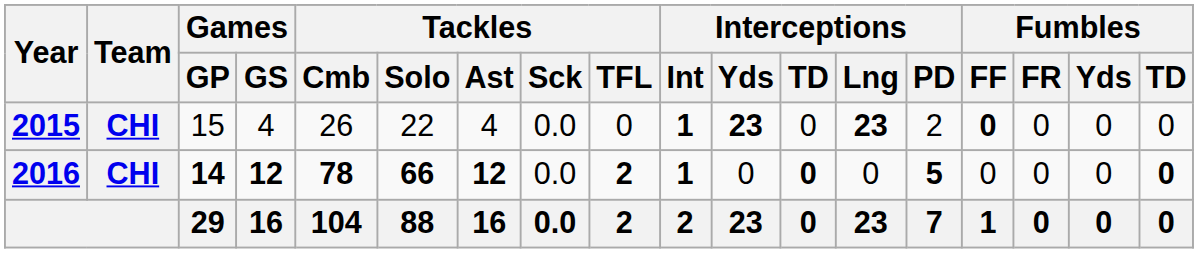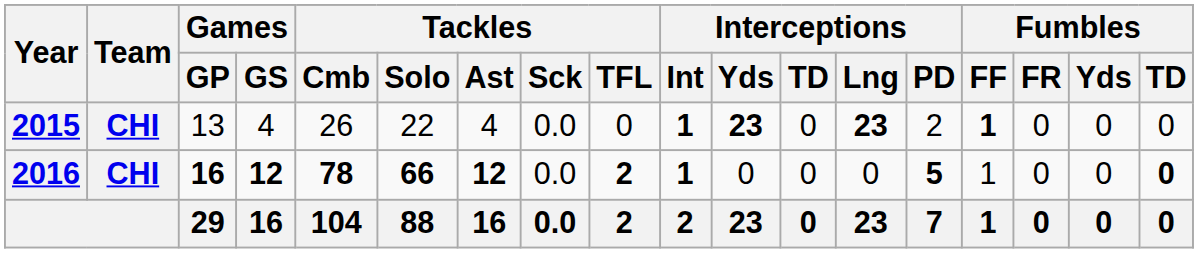 <table class="wikitable" style="text-align:center">
 <tr>
 <th rowspan="2">Year</th>
 <th rowspan="2">Team</th>
 <th colspan="2">Games</th>
 <th colspan="5">Tackles</th>
 <th colspan="5">Interceptions</th>
 <th colspan="4">Fumbles</th>
 </tr>
 <tr>
 <th>GP</th>
 <th>GS</th>
 <th>Cmb</th>
 <th>Solo</th>
 <th>Ast</th>
 <th>Sck</th>
 <th>TFL</th>
 <th>Int</th>
 <th>Yds</th>
 <th>TD</th>
 <th>Lng</th>
 <th>PD</th>
 <th>FF</th>
 <th>FR</th>
 <th>Yds</th>
 <th>TD</th>
 </tr>
 <tr>
 <th><a href='#'>2015</a></th>
 <th><a href='#'>CHI</a></th>
-<td>15</td>
+<td>13</td>
 <td>4</td>
 <td>26</td>
 <td>22</td>
 <td>4</td>
 <td>0.0</td>
 <td>0</td>
 <td><strong>1</strong></td>
 <td><strong>23</strong></td>
 <td>0</td>
 <td><strong>23</strong></td>
 <td>2</td>
-<td><strong>0</strong></td>
+<td><strong>1</strong></td>
 <td>0</td>
 <td>0</td>
 <td>0</td>
 </tr>
 <tr>
 <th><a href='#'>2016</a></th>
 <th><a href='#'>CHI</a></th>
-<td><strong>14</strong></td>
+<td><strong>16</strong></td>
 <td><strong>12</strong></td>
 <td><strong>78</strong></td>
 <td><strong>66</strong></td>
 <td><strong>12</strong></td>
 <td>0.0</td>
 <td><strong>2</strong></td>
 <td><strong>1</strong></td>
 <td>0</td>
-<td><strong>0</strong></td>
+<td>0</td>
 <td>0</td>
 <td><strong>5</strong></td>
-<td>0</td>
+<td>1</td>
 <td>0</td>
 <td>0</td>
 <td><strong>0</strong></td>
 </tr>
 <tr>
 <th colspan="2"></th>
 <th>29</th>
 <th>16</th>
 <th>104</th>
 <th>88</th>
 <th>16</th>
 <th>0.0</th>
 <th>2</th>
 <th>2</th>
 <th>23</th>
 <th>0</th>
 <th>23</th>
 <th>7</th>
 <th>1</th>
 <th>0</th>
 <th>0</th>
 <th>0</th>
 </tr>
 </table>
